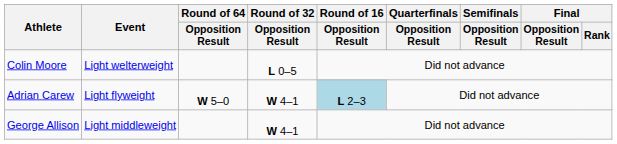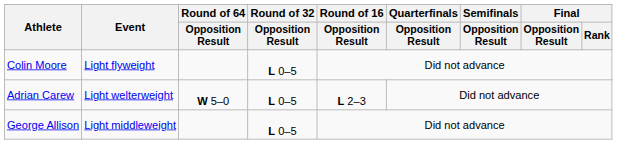 <table class="wikitable" style="font-size:90%">
 <tr>
 <th rowspan="2">Athlete</th>
 <th rowspan="2">Event</th>
 <th>Round of 64</th>
 <th>Round of 32</th>
 <th>Round of 16</th>
 <th>Quarterfinals</th>
 <th>Semifinals</th>
 <th colspan=2>Final</th>
 </tr>
 <tr style="font-size:95%">
 <th>Opposition<br>Result</th>
 <th>Opposition<br>Result</th>
 <th>Opposition<br>Result</th>
 <th>Opposition<br>Result</th>
 <th>Opposition<br>Result</th>
 <th>Opposition<br>Result</th>
 <th>Rank</th>
 </tr>
 <tr align=center>
 <td align=left><a href='#'>Colin Moore</a></td>
-<td align=left><a href='#'>Light welterweight</a></td>
+<td align=left><a href='#'>Light flyweight</a></td>
 <td></td>
 <td><br><strong>L</strong> 0–5</td>
 <td colspan=5>Did not advance</td>
 </tr>
 <tr align=center>
 <td align=left><a href='#'>Adrian Carew</a></td>
-<td align=left><a href='#'>Light flyweight</a></td>
+<td align=left><a href='#'>Light welterweight</a></td>
 <td><br><strong>W</strong> 5–0</td>
-<td><br><strong>W</strong> 4–1</td>
-<td style="background: lightblue;"><br><strong>L</strong> 2–3</td>
+<td><br><strong>L</strong> 0–5</td>
+<td><br><strong>L</strong> 2–3</td>
 <td colspan=4>Did not advance</td>
 </tr>
 <tr align=center>
 <td align=left><a href='#'>George Allison</a></td>
 <td align=left><a href='#'>Light middleweight</a></td>
 <td></td>
-<td><br><strong>W</strong> 4–1</td>
+<td><br><strong>L</strong> 0–5</td>
 <td colspan=5>Did not advance</td>
 </tr>
 </table>
